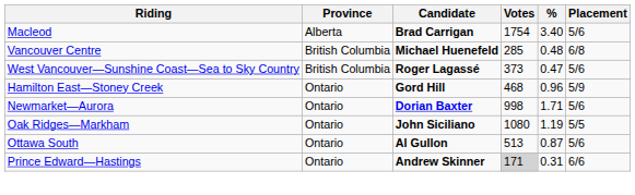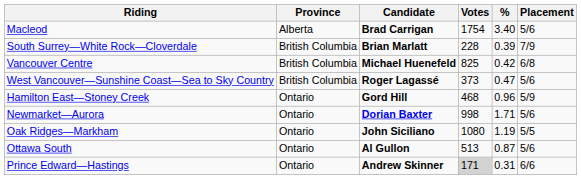 <table class="wikitable">
 <tr>
 <th>Riding</th>
 <th>Province</th>
 <th>Candidate</th>
 <th>Votes</th>
 <th>%</th>
 <th>Placement</th>
 </tr>
 <tr>
 <td><a href='#'>Macleod</a></td>
 <td>Alberta</td>
 <td><strong>Brad Carrigan</strong></td>
 <td>1754</td>
 <td>3.40</td>
 <td>5/6</td>
 </tr>
 <tr>
+<td><a href='#'>South Surrey—White Rock—Cloverdale</a></td>
+<td>British Columbia</td>
+<td><strong>Brian Marlatt</strong></td>
+<td>228</td>
+<td>0.39</td>
+<td>7/9</td>
+</tr>
+<tr>
 <td><a href='#'>Vancouver Centre</a></td>
 <td>British Columbia</td>
 <td><strong>Michael Huenefeld</strong></td>
-<td>285</td>
-<td>0.48</td>
+<td>825</td>
+<td>0.42</td>
 <td>6/8</td>
 </tr>
 <tr>
 <td><a href='#'>West Vancouver—Sunshine Coast—Sea to Sky Country</a></td>
 <td>British Columbia</td>
 <td><strong>Roger Lagassé</strong></td>
 <td>373</td>
 <td>0.47</td>
 <td>5/6</td>
 </tr>
 <tr>
 <td><a href='#'>Hamilton East—Stoney Creek</a></td>
 <td>Ontario</td>
 <td><strong>Gord Hill</strong></td>
 <td>468</td>
 <td>0.96</td>
 <td>5/9</td>
 </tr>
 <tr>
 <td><a href='#'>Newmarket—Aurora</a></td>
 <td>Ontario</td>
 <td><strong><a href='#'>Dorian Baxter</a></strong></td>
 <td>998</td>
 <td>1.71</td>
 <td>5/6</td>
 </tr>
 <tr>
 <td><a href='#'>Oak Ridges—Markham</a></td>
 <td>Ontario</td>
 <td><strong>John Siciliano</strong></td>
 <td>1080</td>
 <td>1.19</td>
 <td>5/5</td>
 </tr>
 <tr>
 <td><a href='#'>Ottawa South</a></td>
 <td>Ontario</td>
 <td><strong>Al Gullon</strong></td>
 <td>513</td>
 <td>0.87</td>
 <td>5/6</td>
 </tr>
 <tr>
 <td><a href='#'>Prince Edward—Hastings</a></td>
 <td>Ontario</td>
 <td><strong>Andrew Skinner</strong></td>
 <td style="background: lightgrey;">171</td>
 <td>0.31</td>
 <td>6/6</td>
 </tr>
 </table>
